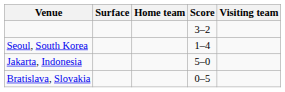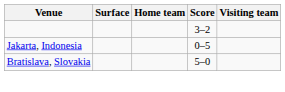 <table class=wikitable style="border:1px solid #AAAAAA;">
 <tr>
 <th>Venue</th>
 <th>Surface</th>
 <th>Home team</th>
 <th>Score</th>
 <th>Visiting team</th>
 </tr>
 <tr>
 <td></td>
 <td></td>
 <td><strong></strong></td>
 <td align="center">3–2</td>
 <td></td>
 </tr>
 <tr>
-<td><a href='#'>Seoul</a>, <a href='#'>South Korea</a></td>
-<td></td>
-<td></td>
-<td align="center">1–4</td>
-<td><strong></strong></td>
-</tr>
-<tr>
 <td><a href='#'>Jakarta</a>, <a href='#'>Indonesia</a></td>
 <td></td>
 <td></td>
-<td align="center">5–0</td>
+<td align="center">0–5</td>
 <td><strong></strong></td>
 </tr>
 <tr>
 <td><a href='#'>Bratislava</a>, <a href='#'>Slovakia</a></td>
 <td></td>
 <td><strong></strong></td>
-<td align="center">0–5</td>
+<td align="center">5–0</td>
 <td></td>
 </tr>
 </table>
